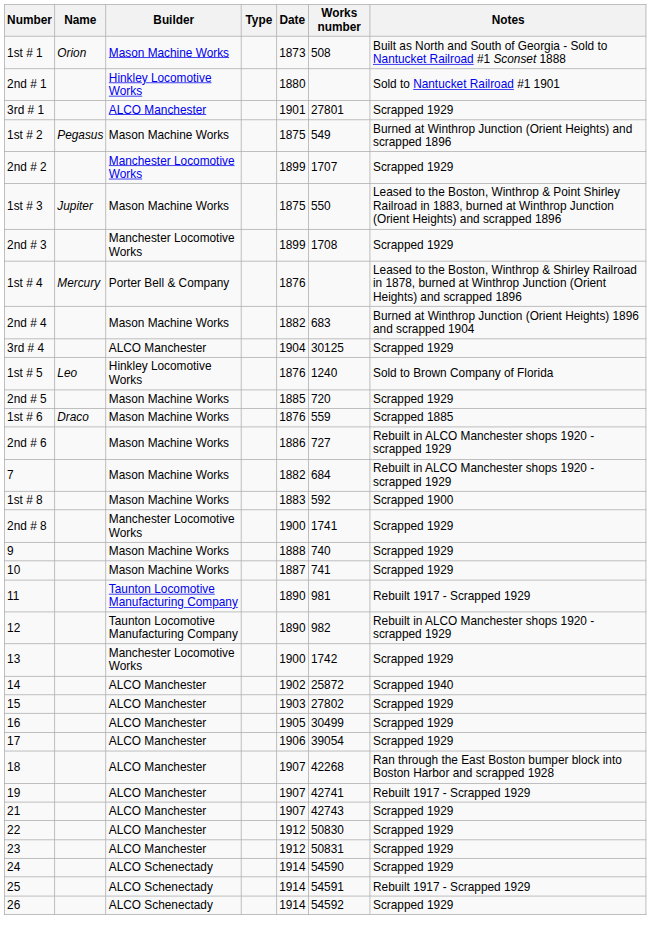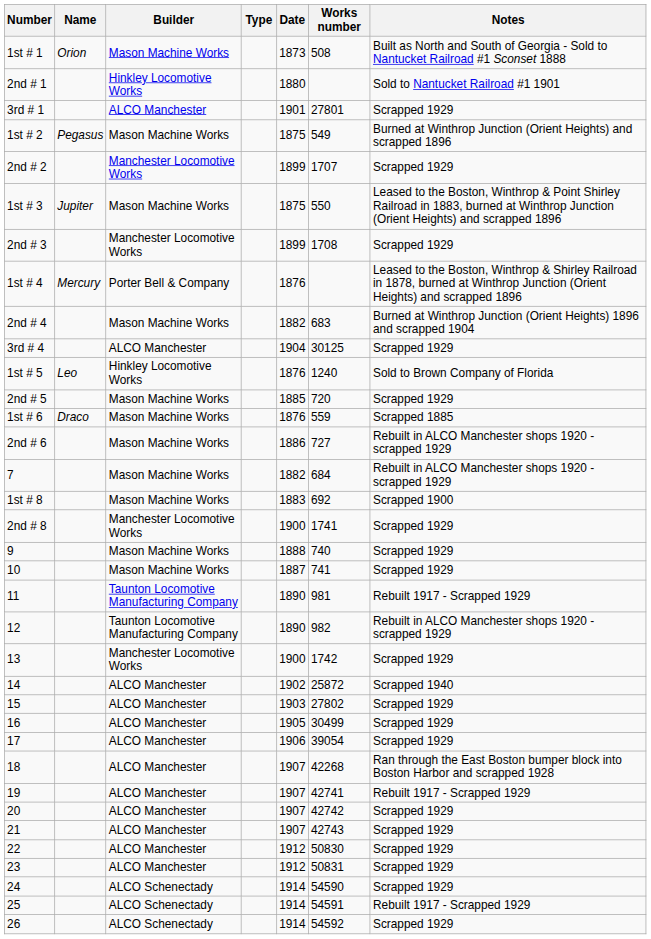 <table class="wikitable">
 <tr>
 <th>Number</th>
 <th>Name</th>
 <th>Builder</th>
 <th>Type</th>
 <th>Date</th>
 <th>Works number</th>
 <th>Notes</th>
 </tr>
 <tr>
 <td>1st # 1</td>
 <td><em>Orion</em></td>
 <td><a href='#'>Mason Machine Works</a></td>
 <td style="width: 40px;"></td>
 <td>1873</td>
 <td>508</td>
 <td>Built as North and South of Georgia - Sold to <a href='#'>Nantucket Railroad</a> #1 <em>Sconset</em> 1888</td>
 </tr>
 <tr>
 <td>2nd # 1</td>
 <td></td>
 <td><a href='#'>Hinkley Locomotive Works</a></td>
 <td></td>
 <td>1880</td>
 <td></td>
 <td>Sold to <a href='#'>Nantucket Railroad</a> #1 1901</td>
 </tr>
 <tr>
 <td>3rd # 1</td>
 <td></td>
 <td><a href='#'>ALCO Manchester</a></td>
 <td></td>
 <td>1901</td>
 <td>27801</td>
 <td>Scrapped 1929</td>
 </tr>
 <tr>
 <td>1st # 2</td>
 <td><em>Pegasus</em></td>
 <td>Mason Machine Works</td>
 <td></td>
 <td>1875</td>
 <td>549</td>
 <td>Burned at Winthrop Junction (Orient Heights) and scrapped 1896</td>
 </tr>
 <tr>
 <td>2nd # 2</td>
 <td></td>
 <td><a href='#'>Manchester Locomotive Works</a></td>
 <td></td>
 <td>1899</td>
 <td>1707</td>
 <td>Scrapped 1929</td>
 </tr>
 <tr>
 <td>1st # 3</td>
 <td><em>Jupiter</em></td>
 <td>Mason Machine Works</td>
 <td></td>
 <td>1875</td>
 <td>550</td>
 <td>Leased to the Boston, Winthrop & Point Shirley Railroad in 1883, burned at Winthrop Junction (Orient Heights) and scrapped 1896</td>
 </tr>
 <tr>
 <td>2nd # 3</td>
 <td></td>
 <td>Manchester Locomotive Works</td>
 <td></td>
 <td>1899</td>
 <td>1708</td>
 <td>Scrapped 1929</td>
 </tr>
 <tr>
 <td>1st # 4</td>
 <td><em>Mercury</em></td>
 <td>Porter Bell & Company</td>
 <td></td>
 <td>1876</td>
 <td></td>
 <td>Leased to the Boston, Winthrop & Shirley Railroad in 1878, burned at Winthrop Junction (Orient Heights) and scrapped 1896</td>
 </tr>
 <tr>
 <td>2nd # 4</td>
 <td></td>
 <td>Mason Machine Works</td>
 <td></td>
 <td>1882</td>
 <td>683</td>
 <td>Burned at Winthrop Junction (Orient Heights) 1896 and scrapped 1904</td>
 </tr>
 <tr>
 <td>3rd # 4</td>
 <td></td>
 <td>ALCO Manchester</td>
 <td></td>
 <td>1904</td>
 <td>30125</td>
 <td>Scrapped 1929</td>
 </tr>
 <tr>
 <td>1st # 5</td>
 <td><em>Leo</em></td>
 <td>Hinkley Locomotive Works</td>
 <td></td>
 <td>1876</td>
 <td>1240</td>
 <td>Sold to Brown Company of Florida</td>
 </tr>
 <tr>
 <td>2nd # 5</td>
 <td></td>
 <td>Mason Machine Works</td>
 <td></td>
 <td>1885</td>
 <td>720</td>
 <td>Scrapped 1929</td>
 </tr>
 <tr>
 <td>1st # 6</td>
 <td><em>Draco</em></td>
 <td>Mason Machine Works</td>
 <td></td>
 <td>1876</td>
 <td>559</td>
 <td>Scrapped 1885</td>
 </tr>
 <tr>
 <td>2nd # 6</td>
 <td></td>
 <td>Mason Machine Works</td>
 <td></td>
 <td>1886</td>
 <td>727</td>
 <td>Rebuilt in ALCO Manchester shops 1920 - scrapped 1929</td>
 </tr>
 <tr>
 <td>7</td>
 <td></td>
 <td>Mason Machine Works</td>
 <td></td>
 <td>1882</td>
 <td>684</td>
 <td>Rebuilt in ALCO Manchester shops 1920 - scrapped 1929</td>
 </tr>
 <tr>
 <td>1st # 8</td>
 <td></td>
 <td>Mason Machine Works</td>
 <td></td>
 <td>1883</td>
-<td>592</td>
+<td>692</td>
 <td>Scrapped 1900</td>
 </tr>
 <tr>
 <td>2nd # 8</td>
 <td></td>
 <td>Manchester Locomotive Works</td>
 <td></td>
 <td>1900</td>
 <td>1741</td>
 <td>Scrapped 1929</td>
 </tr>
 <tr>
 <td>9</td>
 <td></td>
 <td>Mason Machine Works</td>
 <td></td>
 <td>1888</td>
 <td>740</td>
 <td>Scrapped 1929</td>
 </tr>
 <tr>
 <td>10</td>
 <td></td>
 <td>Mason Machine Works</td>
 <td></td>
 <td>1887</td>
 <td>741</td>
 <td>Scrapped 1929</td>
 </tr>
 <tr>
 <td>11</td>
 <td></td>
 <td><a href='#'>Taunton Locomotive Manufacturing Company</a></td>
 <td></td>
 <td>1890</td>
 <td>981</td>
 <td>Rebuilt 1917 - Scrapped 1929</td>
 </tr>
 <tr>
 <td>12</td>
 <td></td>
 <td>Taunton Locomotive Manufacturing Company</td>
 <td></td>
 <td>1890</td>
 <td>982</td>
 <td>Rebuilt in ALCO Manchester shops 1920 - scrapped 1929</td>
 </tr>
 <tr>
 <td>13</td>
 <td></td>
 <td>Manchester Locomotive Works</td>
 <td></td>
 <td>1900</td>
 <td>1742</td>
 <td>Scrapped 1929</td>
 </tr>
 <tr>
 <td>14</td>
 <td></td>
 <td>ALCO Manchester</td>
 <td></td>
 <td>1902</td>
 <td>25872</td>
 <td>Scrapped 1940</td>
 </tr>
 <tr>
 <td>15</td>
 <td></td>
 <td>ALCO Manchester</td>
 <td></td>
 <td>1903</td>
 <td>27802</td>
 <td>Scrapped 1929</td>
 </tr>
 <tr>
 <td>16</td>
 <td></td>
 <td>ALCO Manchester</td>
 <td></td>
 <td>1905</td>
 <td>30499</td>
 <td>Scrapped 1929</td>
 </tr>
 <tr>
 <td>17</td>
 <td></td>
 <td>ALCO Manchester</td>
 <td></td>
 <td>1906</td>
 <td>39054</td>
 <td>Scrapped 1929</td>
 </tr>
 <tr>
 <td>18</td>
 <td></td>
 <td>ALCO Manchester</td>
 <td></td>
 <td>1907</td>
 <td>42268</td>
 <td>Ran through the East Boston bumper block into Boston Harbor and scrapped 1928</td>
 </tr>
 <tr>
 <td>19</td>
 <td></td>
 <td>ALCO Manchester</td>
 <td></td>
 <td>1907</td>
 <td>42741</td>
 <td>Rebuilt 1917 - Scrapped 1929</td>
 </tr>
 <tr>
+<td>20</td>
+<td></td>
+<td>ALCO Manchester</td>
+<td></td>
+<td>1907</td>
+<td>42742</td>
+<td>Scrapped 1929</td>
+</tr>
+<tr>
 <td>21</td>
 <td></td>
 <td>ALCO Manchester</td>
 <td></td>
 <td>1907</td>
 <td>42743</td>
 <td>Scrapped 1929</td>
 </tr>
 <tr>
 <td>22</td>
 <td></td>
 <td>ALCO Manchester</td>
 <td></td>
 <td>1912</td>
 <td>50830</td>
 <td>Scrapped 1929</td>
 </tr>
 <tr>
 <td>23</td>
 <td></td>
 <td>ALCO Manchester</td>
 <td></td>
 <td>1912</td>
 <td>50831</td>
 <td>Scrapped 1929</td>
 </tr>
 <tr>
 <td>24</td>
 <td></td>
 <td>ALCO Schenectady</td>
 <td></td>
 <td>1914</td>
 <td>54590</td>
 <td>Scrapped 1929</td>
 </tr>
 <tr>
 <td>25</td>
 <td></td>
 <td>ALCO Schenectady</td>
 <td></td>
 <td>1914</td>
 <td>54591</td>
 <td>Rebuilt 1917 - Scrapped 1929</td>
 </tr>
 <tr>
 <td>26</td>
 <td></td>
 <td>ALCO Schenectady</td>
 <td></td>
 <td>1914</td>
 <td>54592</td>
 <td>Scrapped 1929</td>
 </tr>
 </table>
